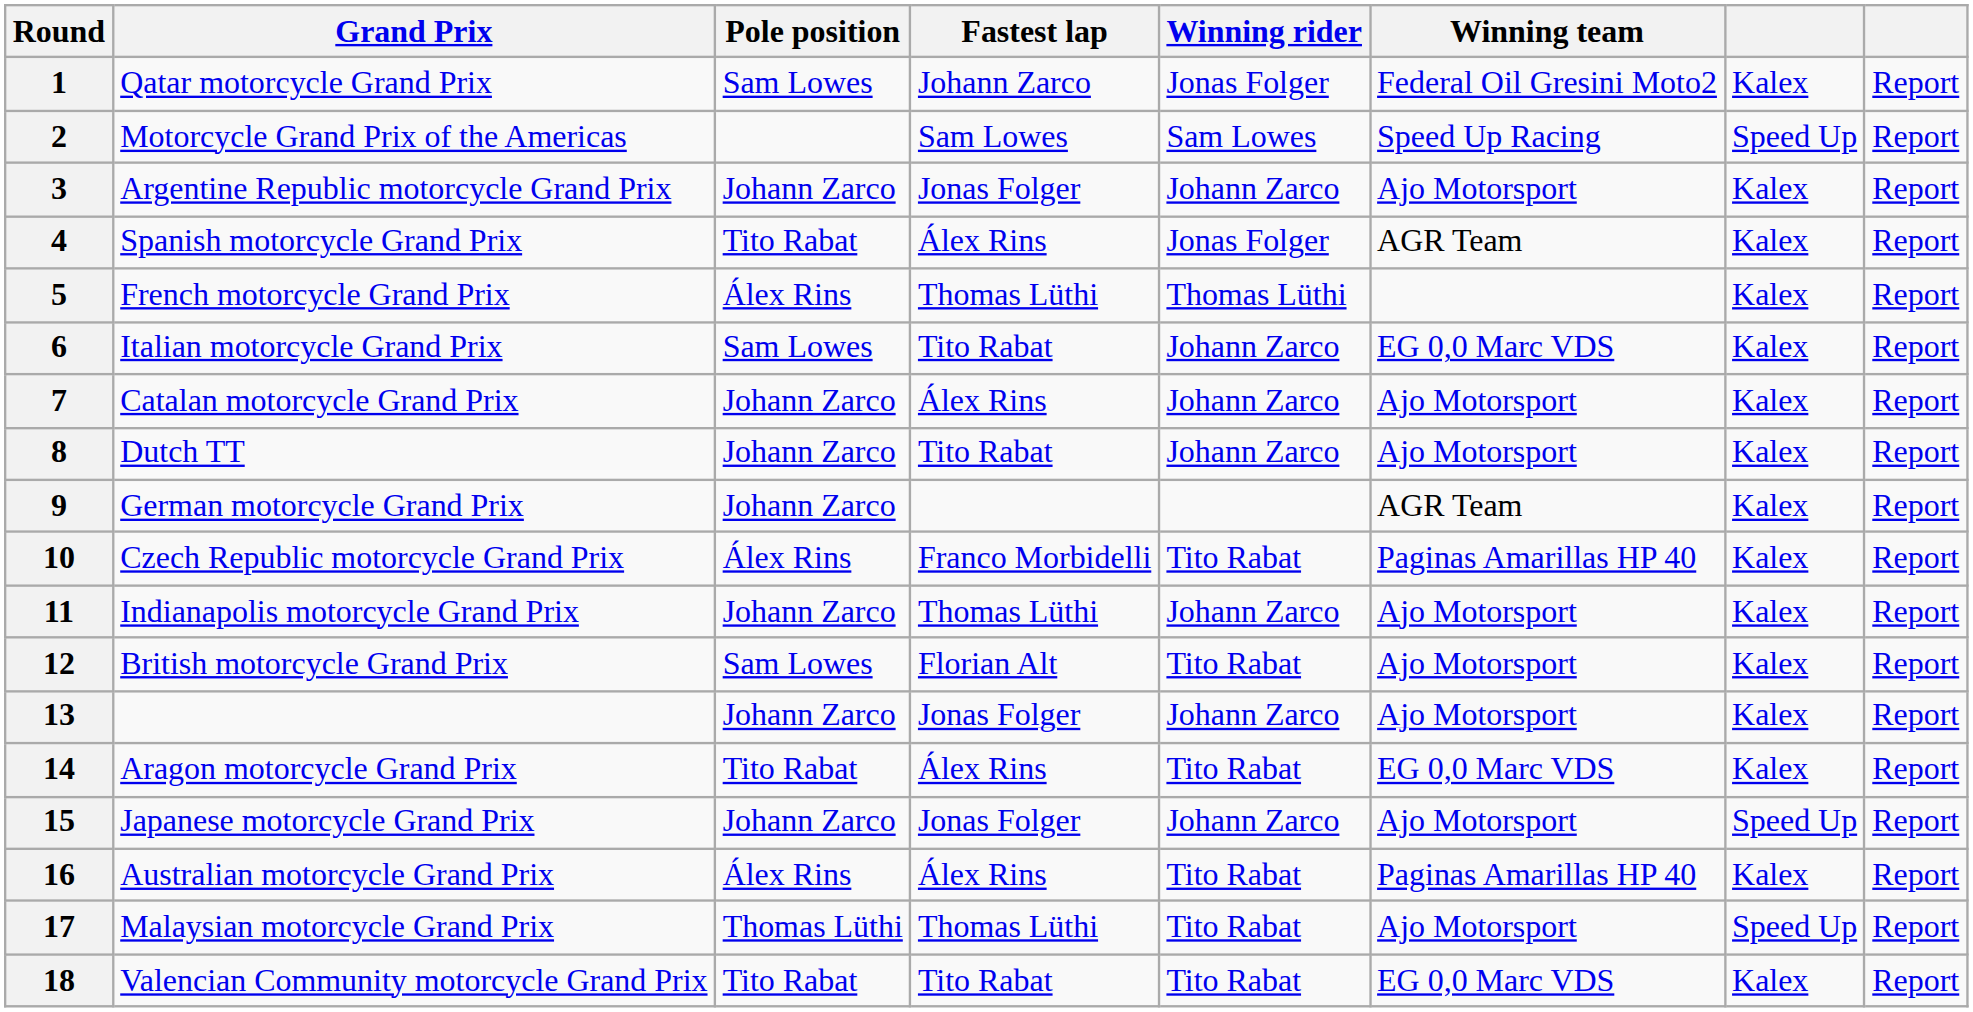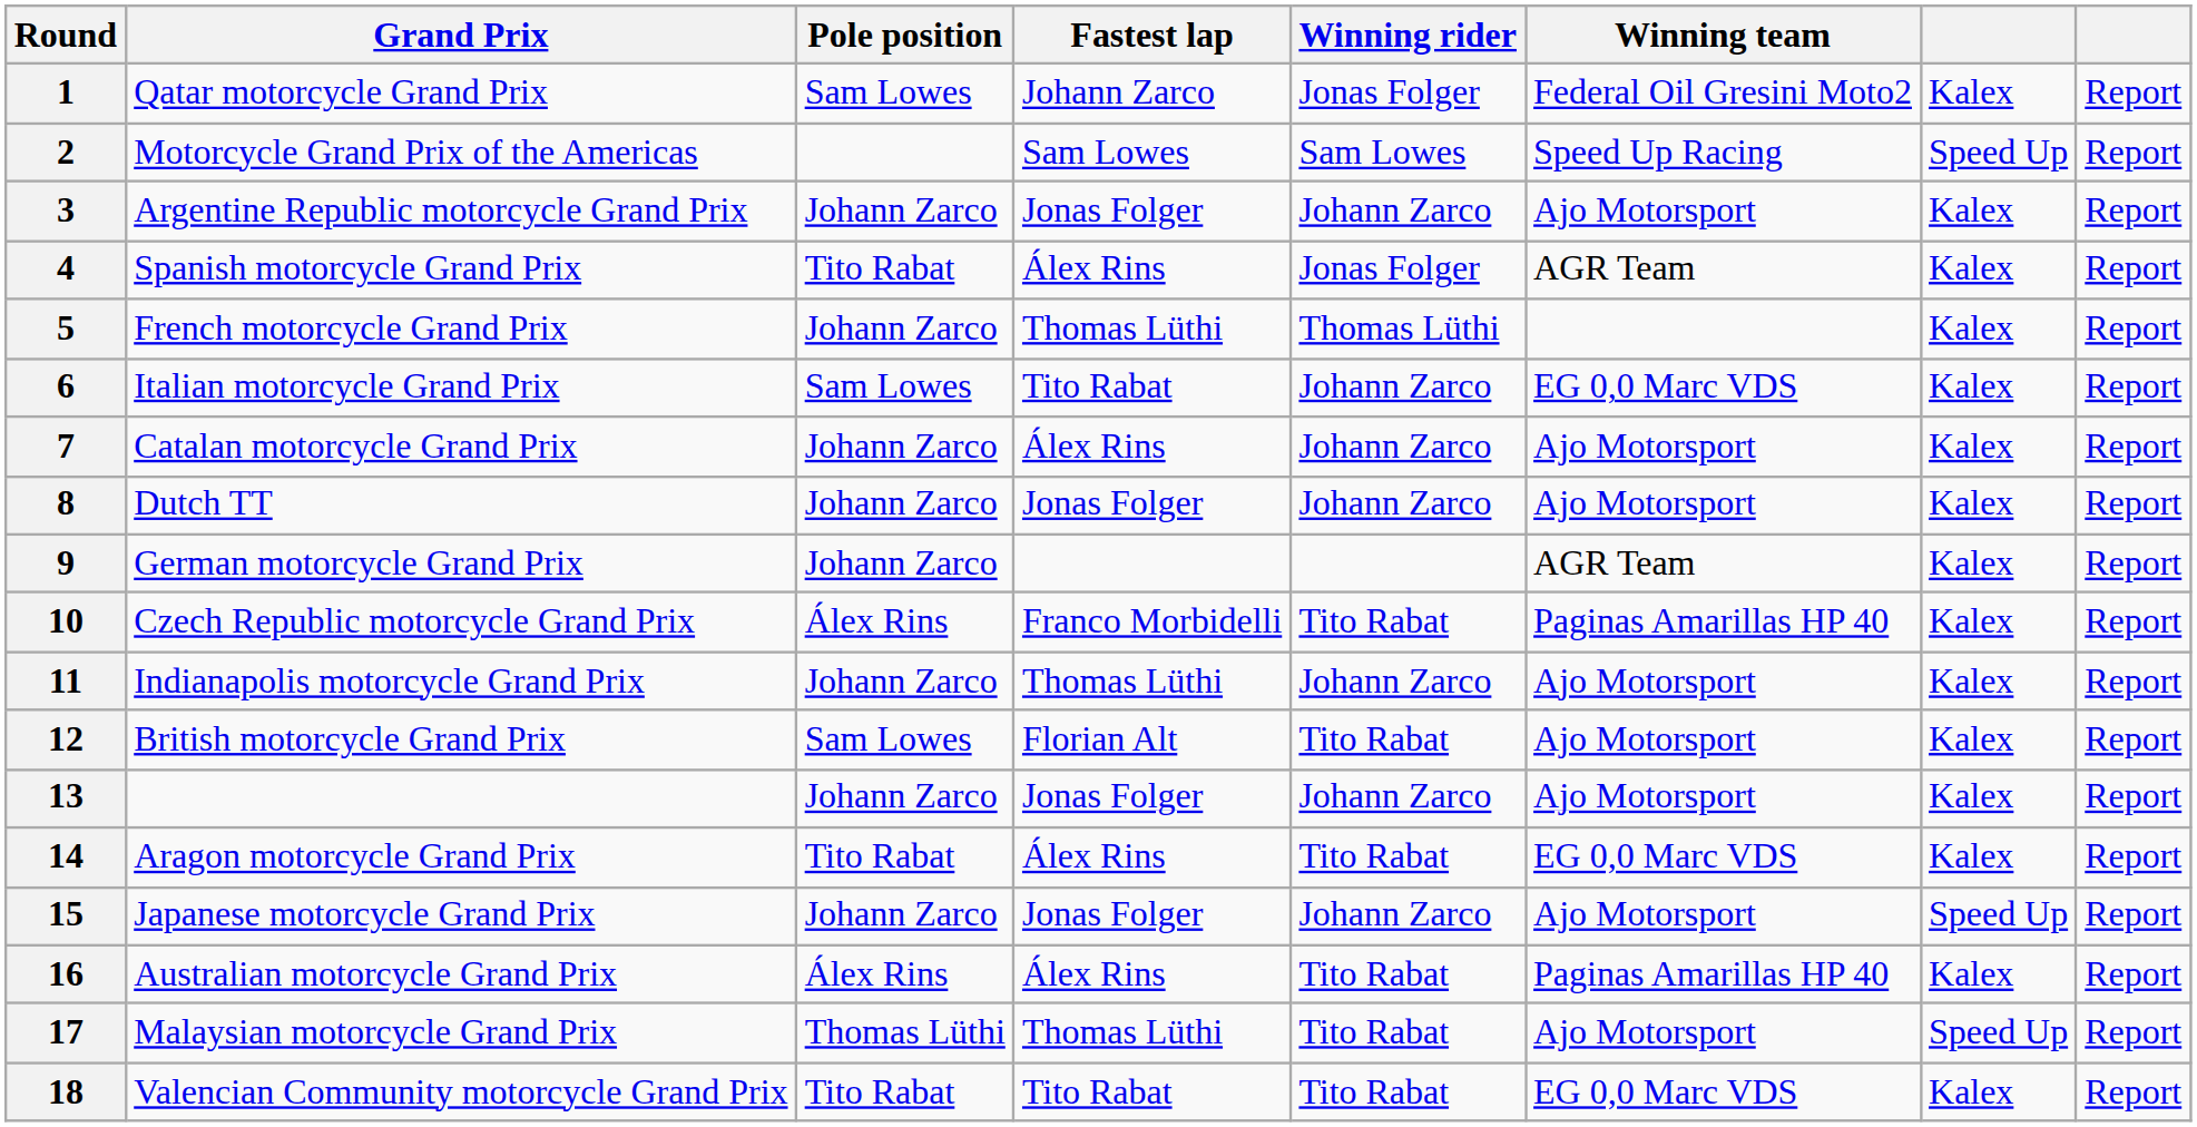 <table class="wikitable sortable" style="font-size: 85%">
 <tr>
 <th>Round</th>
 <th><a href='#'>Grand Prix</a></th>
 <th>Pole position</th>
 <th>Fastest lap</th>
 <th><a href='#'>Winning rider</a></th>
 <th>Winning team</th>
 <th></th>
 <th class="unsortable"></th>
 </tr>
 <tr>
 <th>1</th>
 <td> <a href='#'>Qatar motorcycle Grand Prix</a></td>
 <td> <a href='#'>Sam Lowes</a></td>
 <td> <a href='#'>Johann Zarco</a></td>
 <td> <a href='#'>Jonas Folger</a></td>
 <td> <a href='#'>Federal Oil Gresini Moto2</a></td>
 <td> <a href='#'>Kalex</a></td>
 <td><a href='#'>Report</a></td>
 </tr>
 <tr>
 <th>2</th>
 <td> <a href='#'>Motorcycle Grand Prix of the Americas</a></td>
 <td></td>
 <td> <a href='#'>Sam Lowes</a></td>
 <td> <a href='#'>Sam Lowes</a></td>
 <td> <a href='#'>Speed Up Racing</a></td>
 <td> <a href='#'>Speed Up</a></td>
 <td><a href='#'>Report</a></td>
 </tr>
 <tr>
 <th>3</th>
 <td> <a href='#'>Argentine Republic motorcycle Grand Prix</a></td>
 <td> <a href='#'>Johann Zarco</a></td>
 <td> <a href='#'>Jonas Folger</a></td>
 <td> <a href='#'>Johann Zarco</a></td>
 <td> <a href='#'>Ajo Motorsport</a></td>
 <td> <a href='#'>Kalex</a></td>
 <td><a href='#'>Report</a></td>
 </tr>
 <tr>
 <th>4</th>
 <td> <a href='#'>Spanish motorcycle Grand Prix</a></td>
 <td> <a href='#'>Tito Rabat</a></td>
 <td> <a href='#'>Álex Rins</a></td>
 <td> <a href='#'>Jonas Folger</a></td>
 <td> AGR Team</td>
 <td> <a href='#'>Kalex</a></td>
 <td><a href='#'>Report</a></td>
 </tr>
 <tr>
 <th>5</th>
 <td> <a href='#'>French motorcycle Grand Prix</a></td>
-<td> <a href='#'>Álex Rins</a></td>
+<td> <a href='#'>Johann Zarco</a></td>
 <td> <a href='#'>Thomas Lüthi</a></td>
 <td> <a href='#'>Thomas Lüthi</a></td>
 <td></td>
 <td> <a href='#'>Kalex</a></td>
 <td><a href='#'>Report</a></td>
 </tr>
 <tr>
 <th>6</th>
 <td> <a href='#'>Italian motorcycle Grand Prix</a></td>
 <td> <a href='#'>Sam Lowes</a></td>
 <td> <a href='#'>Tito Rabat</a></td>
 <td> <a href='#'>Johann Zarco</a></td>
 <td> <a href='#'>EG 0,0 Marc VDS</a></td>
 <td> <a href='#'>Kalex</a></td>
 <td><a href='#'>Report</a></td>
 </tr>
 <tr>
 <th>7</th>
 <td> <a href='#'>Catalan motorcycle Grand Prix</a></td>
 <td> <a href='#'>Johann Zarco</a></td>
 <td> <a href='#'>Álex Rins</a></td>
 <td> <a href='#'>Johann Zarco</a></td>
 <td> <a href='#'>Ajo Motorsport</a></td>
 <td> <a href='#'>Kalex</a></td>
 <td><a href='#'>Report</a></td>
 </tr>
 <tr>
 <th>8</th>
 <td> <a href='#'>Dutch TT</a></td>
 <td> <a href='#'>Johann Zarco</a></td>
-<td> <a href='#'>Tito Rabat</a></td>
+<td> <a href='#'>Jonas Folger</a></td>
 <td> <a href='#'>Johann Zarco</a></td>
 <td> <a href='#'>Ajo Motorsport</a></td>
 <td> <a href='#'>Kalex</a></td>
 <td><a href='#'>Report</a></td>
 </tr>
 <tr>
 <th>9</th>
 <td> <a href='#'>German motorcycle Grand Prix</a></td>
 <td> <a href='#'>Johann Zarco</a></td>
 <td></td>
 <td></td>
 <td> AGR Team</td>
 <td> <a href='#'>Kalex</a></td>
 <td><a href='#'>Report</a></td>
 </tr>
 <tr>
 <th>10</th>
 <td> <a href='#'>Czech Republic motorcycle Grand Prix</a></td>
 <td> <a href='#'>Álex Rins</a></td>
 <td> <a href='#'>Franco Morbidelli</a></td>
 <td> <a href='#'>Tito Rabat</a></td>
 <td> <a href='#'>Paginas Amarillas HP 40</a></td>
 <td> <a href='#'>Kalex</a></td>
 <td><a href='#'>Report</a></td>
 </tr>
 <tr>
 <th>11</th>
 <td> <a href='#'>Indianapolis motorcycle Grand Prix</a></td>
 <td> <a href='#'>Johann Zarco</a></td>
 <td> <a href='#'>Thomas Lüthi</a></td>
 <td> <a href='#'>Johann Zarco</a></td>
 <td> <a href='#'>Ajo Motorsport</a></td>
 <td> <a href='#'>Kalex</a></td>
 <td><a href='#'>Report</a></td>
 </tr>
 <tr>
 <th>12</th>
 <td> <a href='#'>British motorcycle Grand Prix</a></td>
 <td> <a href='#'>Sam Lowes</a></td>
 <td> <a href='#'>Florian Alt</a></td>
 <td> <a href='#'>Tito Rabat</a></td>
 <td> <a href='#'>Ajo Motorsport</a></td>
 <td> <a href='#'>Kalex</a></td>
 <td><a href='#'>Report</a></td>
 </tr>
 <tr>
 <th>13</th>
 <td></td>
 <td> <a href='#'>Johann Zarco</a></td>
 <td> <a href='#'>Jonas Folger</a></td>
 <td> <a href='#'>Johann Zarco</a></td>
 <td> <a href='#'>Ajo Motorsport</a></td>
 <td> <a href='#'>Kalex</a></td>
 <td><a href='#'>Report</a></td>
 </tr>
 <tr>
 <th>14</th>
 <td> <a href='#'>Aragon motorcycle Grand Prix</a></td>
 <td> <a href='#'>Tito Rabat</a></td>
 <td> <a href='#'>Álex Rins</a></td>
 <td> <a href='#'>Tito Rabat</a></td>
 <td> <a href='#'>EG 0,0 Marc VDS</a></td>
 <td> <a href='#'>Kalex</a></td>
 <td><a href='#'>Report</a></td>
 </tr>
 <tr>
 <th>15</th>
 <td> <a href='#'>Japanese motorcycle Grand Prix</a></td>
 <td> <a href='#'>Johann Zarco</a></td>
 <td> <a href='#'>Jonas Folger</a></td>
 <td> <a href='#'>Johann Zarco</a></td>
 <td> <a href='#'>Ajo Motorsport</a></td>
 <td> <a href='#'>Speed Up</a></td>
 <td><a href='#'>Report</a></td>
 </tr>
 <tr>
 <th>16</th>
 <td> <a href='#'>Australian motorcycle Grand Prix</a></td>
 <td> <a href='#'>Álex Rins</a></td>
 <td> <a href='#'>Álex Rins</a></td>
 <td> <a href='#'>Tito Rabat</a></td>
 <td> <a href='#'>Paginas Amarillas HP 40</a></td>
 <td> <a href='#'>Kalex</a></td>
 <td><a href='#'>Report</a></td>
 </tr>
 <tr>
 <th>17</th>
 <td> <a href='#'>Malaysian motorcycle Grand Prix</a></td>
 <td> <a href='#'>Thomas Lüthi</a></td>
 <td> <a href='#'>Thomas Lüthi</a></td>
 <td> <a href='#'>Tito Rabat</a></td>
 <td> <a href='#'>Ajo Motorsport</a></td>
 <td> <a href='#'>Speed Up</a></td>
 <td><a href='#'>Report</a></td>
 </tr>
 <tr>
 <th>18</th>
 <td> <a href='#'>Valencian Community motorcycle Grand Prix</a></td>
 <td> <a href='#'>Tito Rabat</a></td>
 <td> <a href='#'>Tito Rabat</a></td>
 <td> <a href='#'>Tito Rabat</a></td>
 <td> <a href='#'>EG 0,0 Marc VDS</a></td>
 <td> <a href='#'>Kalex</a></td>
 <td><a href='#'>Report</a></td>
 </tr>
 </table>
